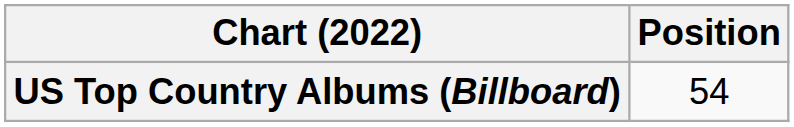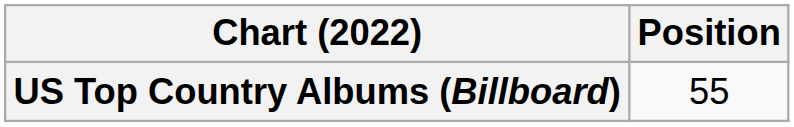 <table class="wikitable plainrowheaders" style="text-align:center">
 <tr>
 <th scope="col">Chart (2022)</th>
 <th scope="col">Position</th>
 </tr>
 <tr>
 <th scope="row">US Top Country Albums (<em>Billboard</em>)</th>
-<td>54</td>
+<td>55</td>
 </tr>
 </table>
